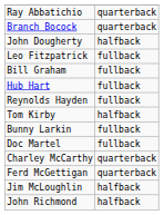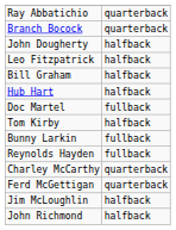 <table class="wikitable">
 <tr>
 </tr>
 <tr>
 <td>Ray Abbatichio</td>
 <td>quarterback</td>
 </tr>
 <tr>
 <td><a href='#'>Branch Bocock</a></td>
 <td>quarterback</td>
 </tr>
 <tr>
 <td>John Dougherty</td>
 <td>halfback</td>
 </tr>
 <tr>
 <td>Leo Fitzpatrick</td>
-<td>fullback</td>
+<td>halfback</td>
 </tr>
 <tr>
 <td>Bill Graham</td>
-<td>fullback</td>
+<td>halfback</td>
 </tr>
 <tr>
 <td><a href='#'>Hub Hart</a></td>
-<td>fullback</td>
+<td>halfback</td>
 </tr>
 <tr>
-<td>Reynolds Hayden</td>
+<td>Doc Martel</td>
 <td>fullback</td>
 </tr>
 <tr>
 <td>Tom Kirby</td>
 <td>halfback</td>
 </tr>
 <tr>
 <td>Bunny Larkin</td>
 <td>fullback</td>
 </tr>
 <tr>
-<td>Doc Martel</td>
+<td>Reynolds Hayden</td>
 <td>fullback</td>
 </tr>
 <tr>
 <td>Charley McCarthy</td>
 <td>quarterback</td>
 </tr>
 <tr>
 <td>Ferd McGettigan</td>
 <td>quarterback</td>
 </tr>
 <tr>
 <td>Jim McLoughlin</td>
 <td>halfback</td>
 </tr>
 <tr>
 <td>John Richmond</td>
 <td>halfback</td>
 </tr>
 </table>
